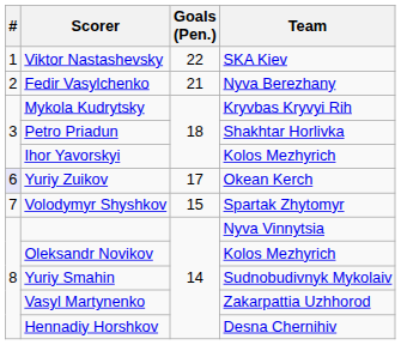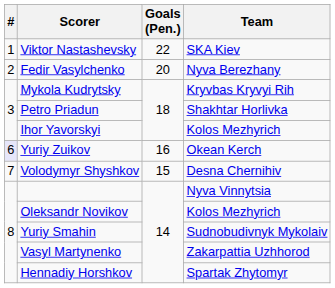 <table class="wikitable">
 <tr>
 <th>#</th>
 <th>Scorer</th>
 <th>Goals<br>(Pen.)</th>
 <th>Team</th>
 </tr>
 <tr>
 <td>1</td>
 <td><a href='#'>Viktor Nastashevsky</a></td>
 <td align=center>22</td>
 <td><a href='#'>SKA Kiev</a></td>
 </tr>
 <tr>
 <td>2</td>
 <td><a href='#'>Fedir Vasylchenko</a></td>
-<td align=center>21</td>
+<td align=center>20</td>
 <td><a href='#'>Nyva Berezhany</a></td>
 </tr>
 <tr>
 <td rowspan=3>3</td>
 <td><a href='#'>Mykola Kudrytsky</a></td>
 <td align=center rowspan=3>18</td>
 <td><a href='#'>Kryvbas Kryvyi Rih</a></td>
 </tr>
 <tr>
 <td><a href='#'>Petro Priadun</a></td>
 <td><a href='#'>Shakhtar Horlivka</a></td>
 </tr>
 <tr>
 <td><a href='#'>Ihor Yavorskyi</a></td>
 <td><a href='#'>Kolos Mezhyrich</a></td>
 </tr>
 <tr>
 <td style="background: lavender;">6</td>
 <td><a href='#'>Yuriy Zuikov</a></td>
-<td align=center>17</td>
+<td align=center>16</td>
 <td><a href='#'>Okean Kerch</a></td>
 </tr>
 <tr>
 <td>7</td>
 <td><a href='#'>Volodymyr Shyshkov</a></td>
 <td align=center>15</td>
-<td><a href='#'>Spartak Zhytomyr</a></td>
+<td><a href='#'>Desna Chernihiv</a></td>
 </tr>
 <tr>
 <td rowspan=5>8</td>
 <td></td>
 <td align=center rowspan=5>14</td>
 <td><a href='#'>Nyva Vinnytsia</a></td>
 </tr>
 <tr>
 <td><a href='#'>Oleksandr Novikov</a></td>
 <td><a href='#'>Kolos Mezhyrich</a></td>
 </tr>
 <tr>
 <td><a href='#'>Yuriy Smahin</a></td>
 <td><a href='#'>Sudnobudivnyk Mykolaiv</a></td>
 </tr>
 <tr>
 <td><a href='#'>Vasyl Martynenko</a></td>
 <td><a href='#'>Zakarpattia Uzhhorod</a></td>
 </tr>
 <tr>
 <td><a href='#'>Hennadiy Horshkov</a></td>
-<td><a href='#'>Desna Chernihiv</a></td>
+<td><a href='#'>Spartak Zhytomyr</a></td>
 </tr>
 </table>
